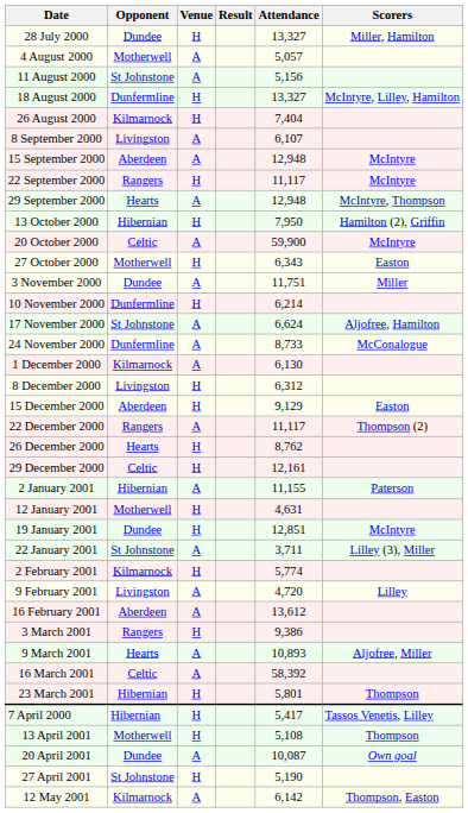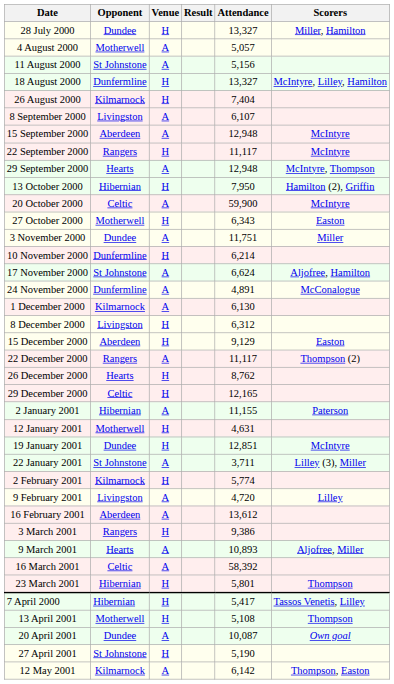 <table class="wikitable sortable" style="font-size:95%; text-align:center">
 <tr>
 <th>Date</th>
 <th>Opponent</th>
 <th>Venue</th>
 <th>Result</th>
 <th>Attendance</th>
 <th>Scorers</th>
 </tr>
 <tr bgcolor = "#FFFFEE">
 <td>28 July 2000</td>
 <td><a href='#'>Dundee</a></td>
 <td><a href='#'>H</a></td>
 <td></td>
 <td>13,327</td>
 <td><a href='#'>Miller</a>, <a href='#'>Hamilton</a></td>
 </tr>
 <tr bgcolor = "#FFFFEE">
 <td>4 August 2000</td>
 <td><a href='#'>Motherwell</a></td>
 <td><a href='#'>A</a></td>
 <td></td>
 <td>5,057</td>
 <td></td>
 </tr>
 <tr bgcolor = "#EEFFEE">
 <td>11 August 2000</td>
 <td><a href='#'>St Johnstone</a></td>
 <td><a href='#'>A</a></td>
 <td></td>
 <td>5,156</td>
 <td></td>
 </tr>
 <tr bgcolor = "#EEFFEE">
 <td>18 August 2000</td>
 <td><a href='#'>Dunfermline</a></td>
 <td><a href='#'>H</a></td>
 <td></td>
 <td>13,327</td>
 <td><a href='#'>McIntyre</a>, <a href='#'>Lilley</a>, <a href='#'>Hamilton</a></td>
 </tr>
 <tr bgcolor = "#FFEEEE">
 <td>26 August 2000</td>
 <td><a href='#'>Kilmarnock</a></td>
 <td><a href='#'>H</a></td>
 <td></td>
 <td>7,404</td>
 <td></td>
 </tr>
 <tr bgcolor = "#FFEEEE">
 <td>8 September 2000</td>
 <td><a href='#'>Livingston</a></td>
 <td><a href='#'>A</a></td>
 <td></td>
 <td>6,107</td>
 <td></td>
 </tr>
 <tr bgcolor = "#FFEEEE">
 <td>15 September 2000</td>
 <td><a href='#'>Aberdeen</a></td>
 <td><a href='#'>A</a></td>
 <td></td>
 <td>12,948</td>
 <td><a href='#'>McIntyre</a></td>
 </tr>
 <tr bgcolor = "#FFEEEE">
 <td>22 September 2000</td>
 <td><a href='#'>Rangers</a></td>
 <td><a href='#'>H</a></td>
 <td></td>
 <td>11,117</td>
 <td><a href='#'>McIntyre</a></td>
 </tr>
 <tr bgcolor = "#EEFFEE">
 <td>29 September 2000</td>
 <td><a href='#'>Hearts</a></td>
 <td><a href='#'>A</a></td>
 <td></td>
 <td>12,948</td>
 <td><a href='#'>McIntyre</a>, <a href='#'>Thompson</a></td>
 </tr>
 <tr bgcolor = "#EEFFEE">
 <td>13 October 2000</td>
 <td><a href='#'>Hibernian</a></td>
 <td><a href='#'>H</a></td>
 <td></td>
 <td>7,950</td>
 <td><a href='#'>Hamilton</a> (2), <a href='#'>Griffin</a></td>
 </tr>
 <tr bgcolor = "#FFEEEE">
 <td>20 October 2000</td>
 <td><a href='#'>Celtic</a></td>
 <td><a href='#'>A</a></td>
 <td></td>
 <td>59,900</td>
 <td><a href='#'>McIntyre</a></td>
 </tr>
 <tr bgcolor = "#FFFFEE">
 <td>27 October 2000</td>
 <td><a href='#'>Motherwell</a></td>
 <td><a href='#'>H</a></td>
 <td></td>
 <td>6,343</td>
 <td><a href='#'>Easton</a></td>
 </tr>
 <tr bgcolor = "#FFFFEE">
 <td>3 November 2000</td>
 <td><a href='#'>Dundee</a></td>
 <td><a href='#'>A</a></td>
 <td></td>
 <td>11,751</td>
 <td><a href='#'>Miller</a></td>
 </tr>
 <tr bgcolor = "#FFEEEE">
 <td>10 November 2000</td>
 <td><a href='#'>Dunfermline</a></td>
 <td><a href='#'>H</a></td>
 <td></td>
 <td>6,214</td>
 <td></td>
 </tr>
 <tr bgcolor = "#EEFFEE">
 <td>17 November 2000</td>
 <td><a href='#'>St Johnstone</a></td>
 <td><a href='#'>A</a></td>
 <td></td>
 <td>6,624</td>
 <td><a href='#'>Aljofree</a>, <a href='#'>Hamilton</a></td>
 </tr>
 <tr bgcolor = "#FFFFEE">
 <td>24 November 2000</td>
 <td><a href='#'>Dunfermline</a></td>
 <td><a href='#'>A</a></td>
 <td></td>
-<td>8,733</td>
+<td>4,891</td>
 <td><a href='#'>McConalogue</a></td>
 </tr>
 <tr bgcolor = "#FFEEEE">
 <td>1 December 2000</td>
 <td><a href='#'>Kilmarnock</a></td>
 <td><a href='#'>A</a></td>
 <td></td>
 <td>6,130</td>
 <td></td>
 </tr>
 <tr bgcolor = "#FFFFEE">
 <td>8 December 2000</td>
 <td><a href='#'>Livingston</a></td>
 <td><a href='#'>H</a></td>
 <td></td>
 <td>6,312</td>
 <td></td>
 </tr>
 <tr bgcolor = "#FFFFEE">
 <td>15 December 2000</td>
 <td><a href='#'>Aberdeen</a></td>
 <td><a href='#'>H</a></td>
 <td></td>
 <td>9,129</td>
 <td><a href='#'>Easton</a></td>
 </tr>
 <tr bgcolor = "#FFEEEE">
 <td>22 December 2000</td>
 <td><a href='#'>Rangers</a></td>
 <td><a href='#'>A</a></td>
 <td></td>
 <td>11,117</td>
 <td><a href='#'>Thompson</a> (2)</td>
 </tr>
 <tr bgcolor = "#FFEEEE">
 <td>26 December 2000</td>
 <td><a href='#'>Hearts</a></td>
 <td><a href='#'>H</a></td>
 <td></td>
 <td>8,762</td>
 <td></td>
 </tr>
 <tr bgcolor = "#FFEEEE">
 <td>29 December 2000</td>
 <td><a href='#'>Celtic</a></td>
 <td><a href='#'>H</a></td>
 <td></td>
-<td>12,161</td>
+<td>12,165</td>
 <td></td>
 </tr>
 <tr bgcolor = "#EEFFEE">
 <td>2 January 2001</td>
 <td><a href='#'>Hibernian</a></td>
 <td><a href='#'>A</a></td>
 <td></td>
 <td>11,155</td>
 <td><a href='#'>Paterson</a></td>
 </tr>
 <tr bgcolor = "#FFEEEE">
 <td>12 January 2001</td>
 <td><a href='#'>Motherwell</a></td>
 <td><a href='#'>H</a></td>
 <td></td>
 <td>4,631</td>
 <td></td>
 </tr>
 <tr bgcolor = "#EEFFEE">
 <td>19 January 2001</td>
 <td><a href='#'>Dundee</a></td>
 <td><a href='#'>H</a></td>
 <td></td>
 <td>12,851</td>
 <td><a href='#'>McIntyre</a></td>
 </tr>
 <tr bgcolor = "#EEFFEE">
 <td>22 January 2001</td>
 <td><a href='#'>St Johnstone</a></td>
 <td><a href='#'>A</a></td>
 <td></td>
 <td>3,711</td>
 <td><a href='#'>Lilley</a> (3), <a href='#'>Miller</a></td>
 </tr>
 <tr bgcolor = "#FFEEEE">
 <td>2 February 2001</td>
 <td><a href='#'>Kilmarnock</a></td>
 <td><a href='#'>H</a></td>
 <td></td>
 <td>5,774</td>
 <td></td>
 </tr>
 <tr bgcolor = "#FFFFEE">
 <td>9 February 2001</td>
 <td><a href='#'>Livingston</a></td>
 <td><a href='#'>A</a></td>
 <td></td>
 <td>4,720</td>
 <td><a href='#'>Lilley</a></td>
 </tr>
 <tr bgcolor = "#FFEEEE">
 <td>16 February 2001</td>
 <td><a href='#'>Aberdeen</a></td>
 <td><a href='#'>A</a></td>
 <td></td>
 <td>13,612</td>
 <td></td>
 </tr>
 <tr bgcolor = "#FFEEEE">
 <td>3 March 2001</td>
 <td><a href='#'>Rangers</a></td>
 <td><a href='#'>H</a></td>
 <td></td>
 <td>9,386</td>
 <td></td>
 </tr>
 <tr bgcolor = "#EEFFEE">
 <td>9 March 2001</td>
 <td><a href='#'>Hearts</a></td>
 <td><a href='#'>A</a></td>
 <td></td>
 <td>10,893</td>
 <td><a href='#'>Aljofree</a>, <a href='#'>Miller</a></td>
 </tr>
 <tr bgcolor = "#FFEEEE">
 <td>16 March 2001</td>
 <td><a href='#'>Celtic</a></td>
 <td><a href='#'>A</a></td>
 <td></td>
 <td>58,392</td>
 <td></td>
 </tr>
 <tr bgcolor = "#FFEEEE">
 <td>23 March 2001</td>
 <td><a href='#'>Hibernian</a></td>
 <td><a href='#'>H</a></td>
 <td></td>
 <td>5,801</td>
 <td><a href='#'>Thompson</a></td>
 </tr>
 <tr bgcolor = "#EEFFEE">
 <td style="text-align:left; border-top:2px black solid">7 April 2000</td>
 <td style="text-align:left; border-top:2px black solid"><a href='#'>Hibernian</a></td>
 <td style="border-top:2px solid black"><a href='#'>H</a></td>
 <td style="border-top:2px solid black"></td>
 <td style="border-top:2px solid black">5,417</td>
 <td style="text-align:left; border-top:2px black solid"><a href='#'>Tassos Venetis</a>, <a href='#'>Lilley</a></td>
 </tr>
 <tr bgcolor = "#EEFFEE">
 <td>13 April 2001</td>
 <td><a href='#'>Motherwell</a></td>
 <td><a href='#'>H</a></td>
 <td></td>
 <td>5,108</td>
 <td><a href='#'>Thompson</a></td>
 </tr>
 <tr bgcolor = "#EEFFEE">
 <td>20 April 2001</td>
 <td><a href='#'>Dundee</a></td>
 <td><a href='#'>A</a></td>
 <td></td>
 <td>10,087</td>
 <td><em><a href='#'>Own goal</a></em></td>
 </tr>
 <tr bgcolor = "#FFFFEE">
 <td>27 April 2001</td>
 <td><a href='#'>St Johnstone</a></td>
 <td><a href='#'>H</a></td>
 <td></td>
 <td>5,190</td>
 <td></td>
 </tr>
 <tr bgcolor = "#FFFFEE">
 <td>12 May 2001</td>
 <td><a href='#'>Kilmarnock</a></td>
 <td><a href='#'>A</a></td>
 <td></td>
 <td>6,142</td>
 <td><a href='#'>Thompson</a>, <a href='#'>Easton</a></td>
 </tr>
 </table>
